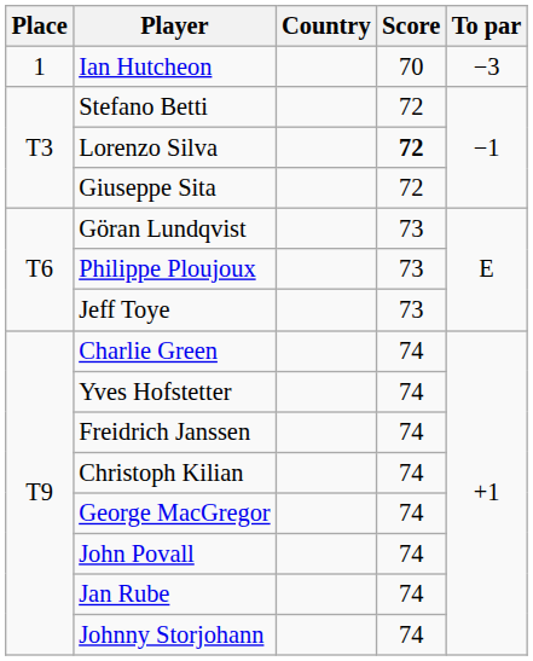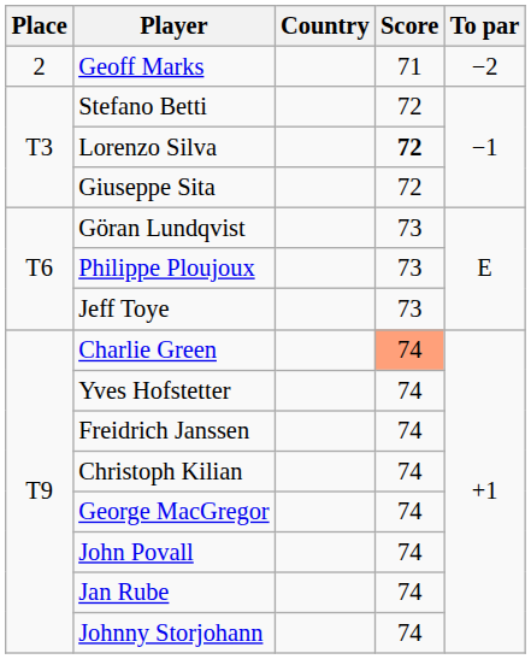 <table class="wikitable" style="font-size:95%;">
 <tr>
 <th>Place</th>
 <th>Player</th>
 <th>Country</th>
 <th>Score</th>
 <th>To par</th>
 </tr>
 <tr>
-<td align=center>1</td>
-<td><a href='#'>Ian Hutcheon</a></td>
+<td align=center>2</td>
+<td><a href='#'>Geoff Marks</a></td>
 <td></td>
-<td align=center>70</td>
-<td align=center>−3</td>
+<td align=center>71</td>
+<td align=center>−2</td>
 </tr>
 <tr>
 <td rowspan="3" align=center>T3</td>
 <td>Stefano Betti</td>
 <td></td>
 <td align=center>72</td>
 <td rowspan="3" align=center>−1</td>
 </tr>
 <tr>
 <td>Lorenzo Silva</td>
 <td></td>
 <td align=center><strong>72</strong></td>
 </tr>
 <tr>
 <td>Giuseppe Sita</td>
 <td></td>
 <td align=center>72</td>
 </tr>
 <tr>
 <td rowspan="3" align=center>T6</td>
 <td>Göran Lundqvist</td>
 <td></td>
 <td align=center>73</td>
 <td rowspan="3" align=center>E</td>
 </tr>
 <tr>
 <td><a href='#'>Philippe Ploujoux</a></td>
 <td></td>
 <td align=center>73</td>
 </tr>
 <tr>
 <td>Jeff Toye</td>
 <td></td>
 <td align=center>73</td>
 </tr>
 <tr>
 <td rowspan=8 align=center>T9</td>
 <td><a href='#'>Charlie Green</a></td>
 <td></td>
-<td align=center>74</td>
+<td align=center style="background: lightsalmon;">74</td>
 <td rowspan=8 align=center>+1</td>
 </tr>
 <tr>
 <td>Yves Hofstetter</td>
 <td></td>
 <td align=center>74</td>
 </tr>
 <tr>
 <td>Freidrich Janssen</td>
 <td></td>
 <td align=center>74</td>
 </tr>
 <tr>
 <td>Christoph Kilian</td>
 <td></td>
 <td align=center>74</td>
 </tr>
 <tr>
 <td><a href='#'>George MacGregor</a></td>
 <td></td>
 <td align=center>74</td>
 </tr>
 <tr>
 <td><a href='#'>John Povall</a></td>
 <td></td>
 <td align=center>74</td>
 </tr>
 <tr>
 <td><a href='#'>Jan Rube</a></td>
 <td></td>
 <td align=center>74</td>
 </tr>
 <tr>
 <td><a href='#'>Johnny Storjohann</a></td>
 <td></td>
 <td align=center>74</td>
 </tr>
 </table>
